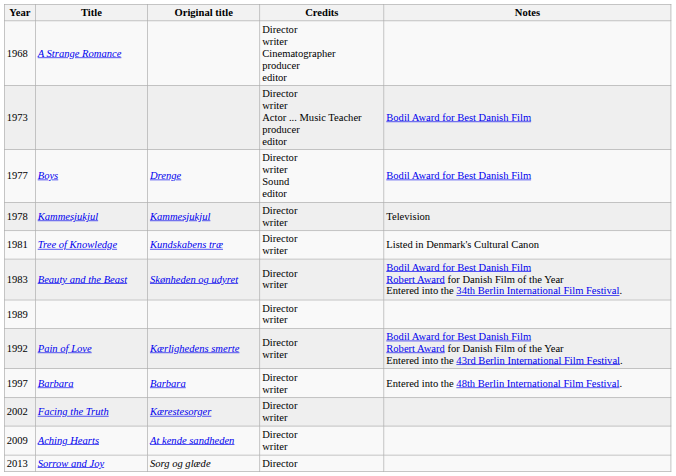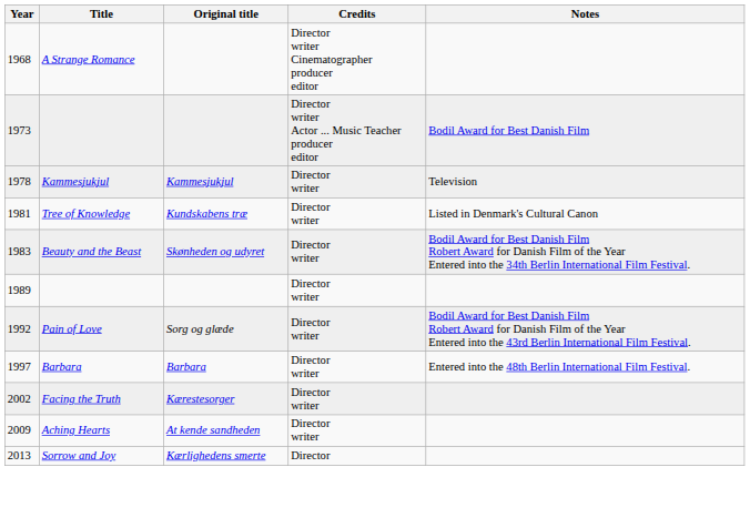 <table class="wikitable" width="80%">
 <tr>
 <th>Year</th>
 <th>Title</th>
 <th>Original title</th>
 <th>Credits</th>
 <th>Notes</th>
 </tr>
 <tr>
 <td>1968</td>
 <td><em><a href='#'>A Strange Romance</a></em></td>
 <td><em></em></td>
 <td>Director<br>writer<br>Cinematographer<br>producer<br>editor</td>
 <td></td>
 </tr>
 <tr style="background:#EFEFEF;">
 <td>1973</td>
 <td><em></em></td>
 <td><em></em></td>
 <td>Director<br>writer<br>Actor ... Music Teacher<br>producer<br>editor</td>
-<td><a href='#'>Bodil Award for Best Danish Film</a></td>
-</tr>
-<tr>
-<td>1977</td>
-<td><em><a href='#'>Boys</a></em></td>
-<td><em><a href='#'>Drenge</a></em></td>
-<td>Director<br>writer<br>Sound<br>editor</td>
 <td><a href='#'>Bodil Award for Best Danish Film</a></td>
 </tr>
 <tr style="background:#EFEFEF;">
 <td>1978</td>
 <td><em><a href='#'>Kammesjukjul</a></em></td>
 <td><em><a href='#'>Kammesjukjul</a></em></td>
 <td>Director<br>writer</td>
 <td>Television</td>
 </tr>
 <tr>
 <td>1981</td>
 <td><em><a href='#'>Tree of Knowledge</a></em></td>
 <td><em><a href='#'>Kundskabens træ</a></em></td>
 <td>Director<br>writer</td>
 <td>Listed in Denmark's Cultural Canon</td>
 </tr>
 <tr style="background:#EFEFEF;">
 <td>1983</td>
 <td><em><a href='#'>Beauty and the Beast</a></em></td>
 <td><em><a href='#'>Skønheden og udyret</a></em></td>
 <td>Director<br>writer</td>
 <td><a href='#'>Bodil Award for Best Danish Film</a><br><a href='#'>Robert Award</a> for Danish Film of the Year<br>Entered into the <a href='#'>34th Berlin International Film Festival</a>.</td>
 </tr>
 <tr>
 <td>1989</td>
 <td><em></em></td>
 <td><em></em></td>
 <td>Director<br>writer</td>
 <td></td>
 </tr>
 <tr style="background:#EFEFEF;">
 <td>1992</td>
 <td><em><a href='#'>Pain of Love</a></em></td>
-<td><em><a href='#'>Kærlighedens smerte</a></em></td>
+<td><em>Sorg og glæde</em></td>
 <td>Director<br>writer</td>
 <td><a href='#'>Bodil Award for Best Danish Film</a><br><a href='#'>Robert Award</a> for Danish Film of the Year<br>Entered into the <a href='#'>43rd Berlin International Film Festival</a>.</td>
 </tr>
 <tr>
 <td>1997</td>
 <td><em><a href='#'>Barbara</a></em></td>
 <td><em><a href='#'>Barbara</a></em></td>
 <td>Director<br>writer</td>
 <td>Entered into the <a href='#'>48th Berlin International Film Festival</a>.</td>
 </tr>
 <tr style="background:#EFEFEF;">
 <td>2002</td>
 <td><em><a href='#'>Facing the Truth</a></em></td>
 <td><em><a href='#'>Kærestesorger</a></em></td>
 <td>Director<br>writer</td>
 <td></td>
 </tr>
 <tr>
 <td>2009</td>
 <td><em><a href='#'>Aching Hearts</a></em></td>
 <td><em><a href='#'>At kende sandheden</a></em></td>
 <td>Director<br>writer</td>
 <td></td>
 </tr>
 <tr>
 <td>2013</td>
 <td><em><a href='#'>Sorrow and Joy</a></em></td>
-<td><em>Sorg og glæde</em></td>
+<td><em><a href='#'>Kærlighedens smerte</a></em></td>
 <td>Director</td>
 <td></td>
 </tr>
 </table>
